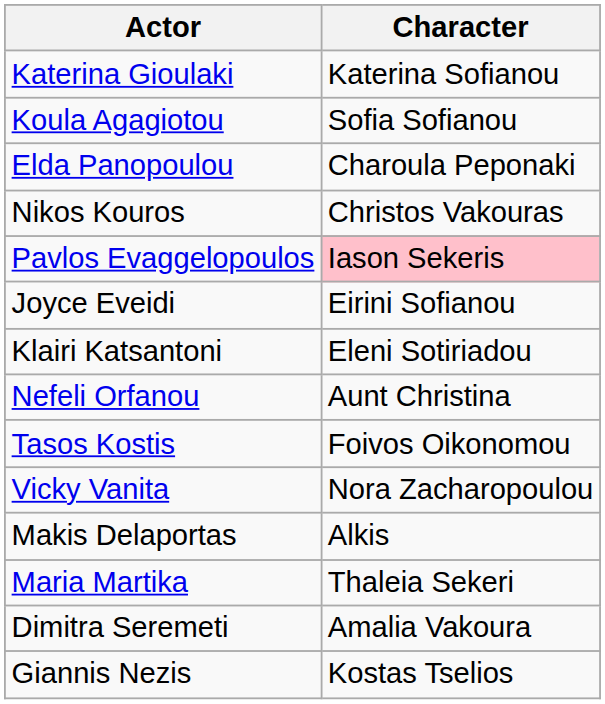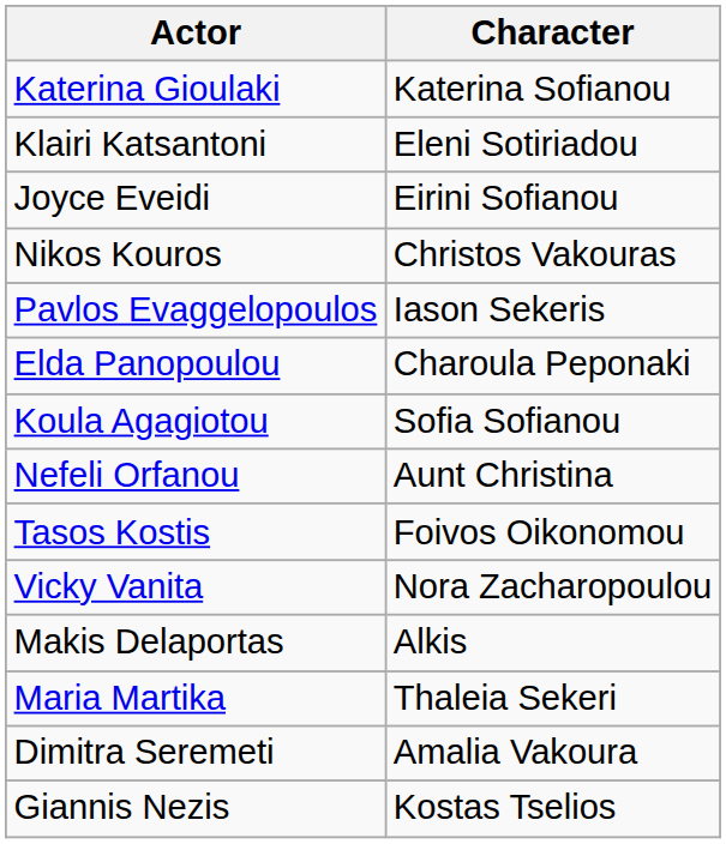 <table class="wikitable">
 <tr>
 <th>Actor</th>
 <th>Character</th>
 </tr>
 <tr>
 <td><a href='#'>Katerina Gioulaki</a></td>
 <td>Katerina Sofianou</td>
 </tr>
 <tr>
-<td><a href='#'>Koula Agagiotou</a></td>
-<td>Sofia Sofianou</td>
+<td>Klairi Katsantoni</td>
+<td>Eleni Sotiriadou</td>
 </tr>
 <tr>
-<td><a href='#'>Elda Panopoulou</a></td>
-<td>Charoula Peponaki</td>
+<td>Joyce Eveidi</td>
+<td>Eirini Sofianou</td>
 </tr>
 <tr>
 <td>Nikos Kouros</td>
 <td>Christos Vakouras</td>
 </tr>
 <tr>
 <td><a href='#'>Pavlos Evaggelopoulos</a></td>
-<td style="background: pink;">Iason Sekeris</td>
+<td>Iason Sekeris</td>
 </tr>
 <tr>
-<td>Joyce Eveidi</td>
-<td>Eirini Sofianou</td>
+<td><a href='#'>Elda Panopoulou</a></td>
+<td>Charoula Peponaki</td>
 </tr>
 <tr>
-<td>Klairi Katsantoni</td>
-<td>Eleni Sotiriadou</td>
+<td><a href='#'>Koula Agagiotou</a></td>
+<td>Sofia Sofianou</td>
 </tr>
 <tr>
 <td><a href='#'>Nefeli Orfanou</a></td>
 <td>Aunt Christina</td>
 </tr>
 <tr>
 <td><a href='#'>Tasos Kostis</a></td>
 <td>Foivos Oikonomou</td>
 </tr>
 <tr>
 <td><a href='#'>Vicky Vanita</a></td>
 <td>Nora Zacharopoulou</td>
 </tr>
 <tr>
 <td>Makis Delaportas</td>
 <td>Alkis</td>
 </tr>
 <tr>
 <td><a href='#'>Maria Martika</a></td>
 <td>Thaleia Sekeri</td>
 </tr>
 <tr>
 <td>Dimitra Seremeti</td>
 <td>Amalia Vakoura</td>
 </tr>
 <tr>
 <td>Giannis Nezis</td>
 <td>Kostas Tselios</td>
 </tr>
 </table>
